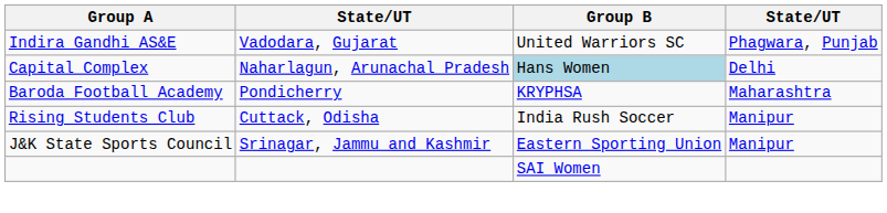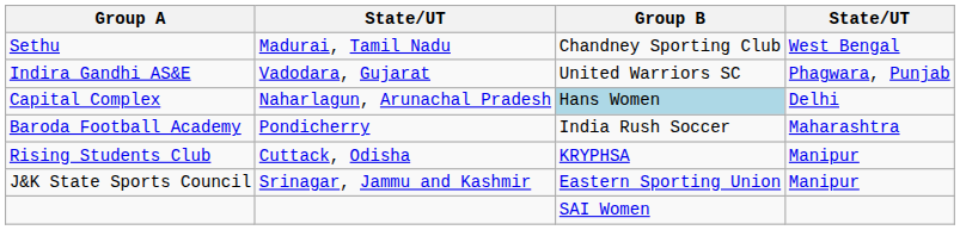 <table class="wikitable">
 <tr>
 <th>Group A</th>
 <th>State/UT</th>
 <th>Group B</th>
 <th>State/UT</th>
+</tr>
+<tr>
+<td><a href='#'>Sethu</a></td>
+<td><a href='#'>Madurai</a>, <a href='#'>Tamil Nadu</a></td>
+<td>Chandney Sporting Club</td>
+<td><a href='#'>West Bengal</a></td>
 </tr>
 <tr>
 <td><a href='#'>Indira Gandhi AS&E</a></td>
 <td><a href='#'>Vadodara</a>, <a href='#'>Gujarat</a></td>
 <td>United Warriors SC</td>
 <td><a href='#'>Phagwara</a>, <a href='#'>Punjab</a></td>
 </tr>
 <tr>
 <td><a href='#'>Capital Complex</a></td>
 <td><a href='#'>Naharlagun</a>, <a href='#'>Arunachal Pradesh</a></td>
 <td style="background: lightblue;">Hans Women</td>
 <td><a href='#'>Delhi</a></td>
 </tr>
 <tr>
 <td><a href='#'>Baroda Football Academy</a></td>
 <td><a href='#'>Pondicherry</a></td>
-<td><a href='#'>KRYPHSA</a></td>
+<td>India Rush Soccer</td>
 <td><a href='#'>Maharashtra</a></td>
 </tr>
 <tr>
 <td><a href='#'>Rising Students Club</a></td>
 <td><a href='#'>Cuttack</a>, <a href='#'>Odisha</a></td>
-<td>India Rush Soccer</td>
+<td><a href='#'>KRYPHSA</a></td>
 <td><a href='#'>Manipur</a></td>
 </tr>
 <tr>
 <td>J&K State Sports Council</td>
 <td><a href='#'>Srinagar</a>, <a href='#'>Jammu and Kashmir</a></td>
 <td><a href='#'>Eastern Sporting Union</a></td>
 <td><a href='#'>Manipur</a></td>
 </tr>
 <tr>
 <td></td>
 <td></td>
 <td><a href='#'>SAI Women</a></td>
 <td></td>
 </tr>
 </table>
